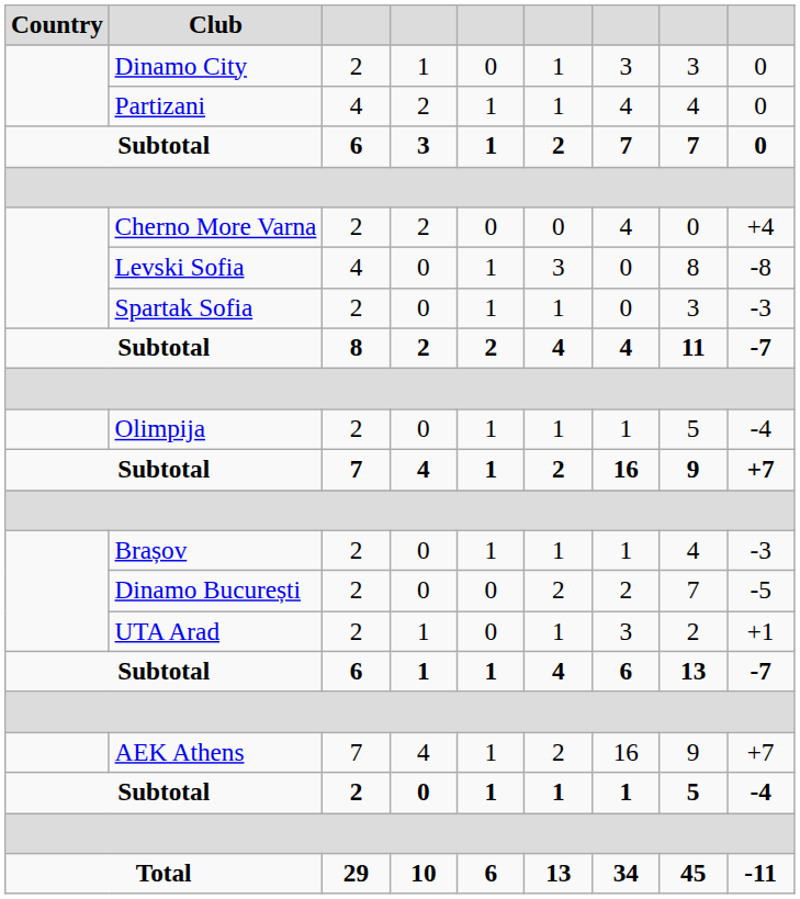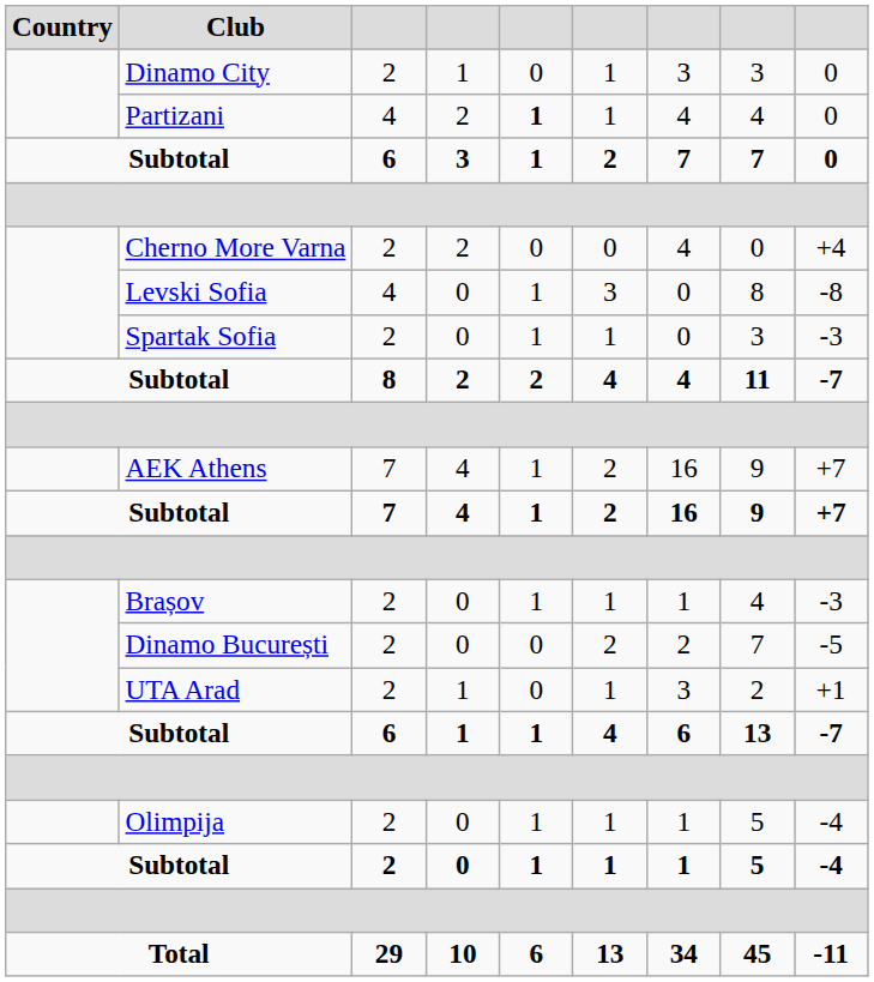 <table class="wikitable" style="text-align: center;">
 <tr>
 <th style="background:#DCDCDC">Country</th>
 <th style="background:#DCDCDC">Club</th>
 <th width="35" style="background:#DCDCDC"></th>
 <th width="35" style="background:#DCDCDC"></th>
 <th width="35" style="background:#DCDCDC"></th>
 <th width="35" style="background:#DCDCDC"></th>
 <th width="35" style="background:#DCDCDC"></th>
 <th width="35" style="background:#DCDCDC"></th>
 <th width="35" style="background:#DCDCDC"></th>
 </tr>
 <tr>
 <td rowspan=2 align=left></td>
 <td align=left><a href='#'>Dinamo City</a></td>
 <td>2</td>
 <td>1</td>
 <td>0</td>
 <td>1</td>
 <td>3</td>
 <td>3</td>
 <td>0</td>
 </tr>
 <tr>
 <td align=left><a href='#'>Partizani</a></td>
 <td>4</td>
 <td>2</td>
-<td>1</td>
+<td><strong>1</strong></td>
 <td>1</td>
 <td>4</td>
 <td>4</td>
 <td>0</td>
 </tr>
 <tr>
 <td colspan=2 align-"center"><strong>Subtotal</strong></td>
 <td><strong>6</strong></td>
 <td><strong>3</strong></td>
 <td><strong>1</strong></td>
 <td><strong>2</strong></td>
 <td><strong>7</strong></td>
 <td><strong>7</strong></td>
 <td><strong>0</strong></td>
 </tr>
 <tr>
 <th colspan=9 height="18" style="background:#DCDCDC"></th>
 </tr>
 <tr>
 <td rowspan=3 align=left></td>
 <td align=left><a href='#'>Cherno More Varna</a></td>
 <td>2</td>
 <td>2</td>
 <td>0</td>
 <td>0</td>
 <td>4</td>
 <td>0</td>
 <td>+4</td>
 </tr>
 <tr>
 <td align=left><a href='#'>Levski Sofia</a></td>
 <td>4</td>
 <td>0</td>
 <td>1</td>
 <td>3</td>
 <td>0</td>
 <td>8</td>
 <td>-8</td>
 </tr>
 <tr>
 <td align=left><a href='#'>Spartak Sofia</a></td>
 <td>2</td>
 <td>0</td>
 <td>1</td>
 <td>1</td>
 <td>0</td>
 <td>3</td>
 <td>-3</td>
 </tr>
 <tr>
 <td colspan=2 align-"center"><strong>Subtotal</strong></td>
 <td><strong>8</strong></td>
 <td><strong>2</strong></td>
 <td><strong>2</strong></td>
 <td><strong>4</strong></td>
 <td><strong>4</strong></td>
 <td><strong>11</strong></td>
 <td><strong>-7</strong></td>
 </tr>
 <tr>
 <th colspan=9 height="18" style="background:#DCDCDC"></th>
 </tr>
 <tr>
-<td rowspan=1 align=left><br> </td>
-<td align=left><a href='#'>Olimpija</a></td>
+<td rowspan=1 align=left></td>
+<td align=left><a href='#'>AEK Athens</a></td>
+<td>7</td>
+<td>4</td>
+<td>1</td>
 <td>2</td>
-<td>0</td>
-<td>1</td>
-<td>1</td>
-<td>1</td>
-<td>5</td>
-<td>-4</td>
+<td>16</td>
+<td>9</td>
+<td>+7</td>
 </tr>
 <tr>
 <td colspan=2 align-"center"><strong>Subtotal</strong></td>
 <td><strong>7</strong></td>
 <td><strong>4</strong></td>
 <td><strong>1</strong></td>
 <td><strong>2</strong></td>
 <td><strong>16</strong></td>
 <td><strong>9</strong></td>
 <td><strong>+7</strong></td>
 </tr>
 <tr>
 <th colspan=9 height="18" style="background:#DCDCDC"></th>
 </tr>
 <tr>
 <td rowspan=3 align=left></td>
 <td align=left><a href='#'>Brașov</a></td>
 <td>2</td>
 <td>0</td>
 <td>1</td>
 <td>1</td>
 <td>1</td>
 <td>4</td>
 <td>-3</td>
 </tr>
 <tr>
 <td align=left><a href='#'>Dinamo București</a></td>
 <td>2</td>
 <td>0</td>
 <td>0</td>
 <td>2</td>
 <td>2</td>
 <td>7</td>
 <td>-5</td>
 </tr>
 <tr>
 <td align=left><a href='#'>UTA Arad</a></td>
 <td>2</td>
 <td>1</td>
 <td>0</td>
 <td>1</td>
 <td>3</td>
 <td>2</td>
 <td>+1</td>
 </tr>
 <tr>
 <td colspan=2 align-"center"><strong>Subtotal</strong></td>
 <td><strong>6</strong></td>
 <td><strong>1</strong></td>
 <td><strong>1</strong></td>
 <td><strong>4</strong></td>
 <td><strong>6</strong></td>
 <td><strong>13</strong></td>
 <td><strong>-7</strong></td>
 </tr>
 <tr>
 <th colspan=9 height="18" style="background:#DCDCDC"></th>
 </tr>
 <tr>
-<td rowspan=1 align=left></td>
-<td align=left><a href='#'>AEK Athens</a></td>
-<td>7</td>
-<td>4</td>
+<td rowspan=1 align=left><br> </td>
+<td align=left><a href='#'>Olimpija</a></td>
+<td>2</td>
+<td>0</td>
 <td>1</td>
-<td>2</td>
-<td>16</td>
-<td>9</td>
-<td>+7</td>
+<td>1</td>
+<td>1</td>
+<td>5</td>
+<td>-4</td>
 </tr>
 <tr>
 <td colspan=2 align-"center"><strong>Subtotal</strong></td>
 <td><strong>2</strong></td>
 <td><strong>0</strong></td>
 <td><strong>1</strong></td>
 <td><strong>1</strong></td>
 <td><strong>1</strong></td>
 <td><strong>5</strong></td>
 <td><strong>-4</strong></td>
 </tr>
 <tr>
 <th colspan=9 height="18" style="background:#DCDCDC"></th>
 </tr>
 <tr>
 <td colspan=2 align-"center"><strong>Total</strong></td>
 <td><strong>29</strong></td>
 <td><strong>10</strong></td>
 <td><strong>6</strong></td>
 <td><strong>13</strong></td>
 <td><strong>34</strong></td>
 <td><strong>45</strong></td>
 <td><strong>-11</strong></td>
 </tr>
 </table>
